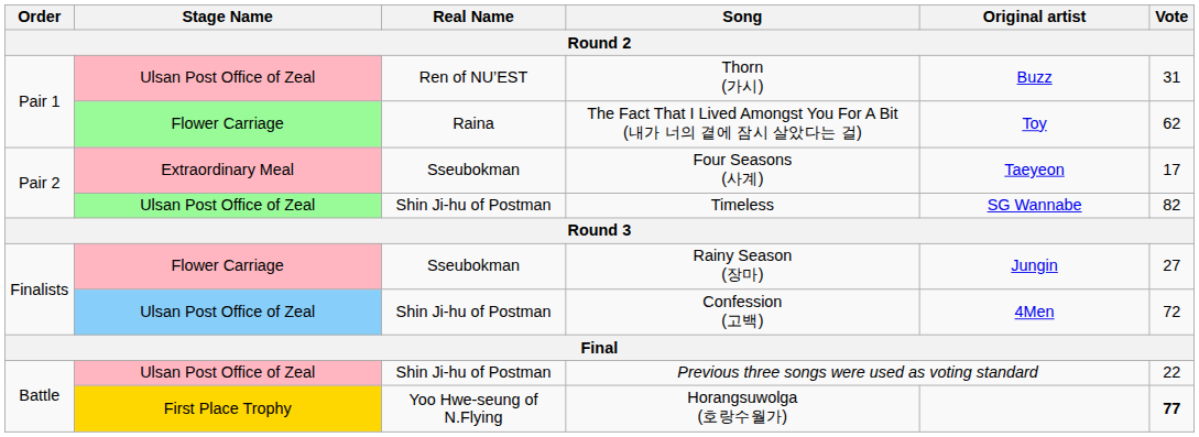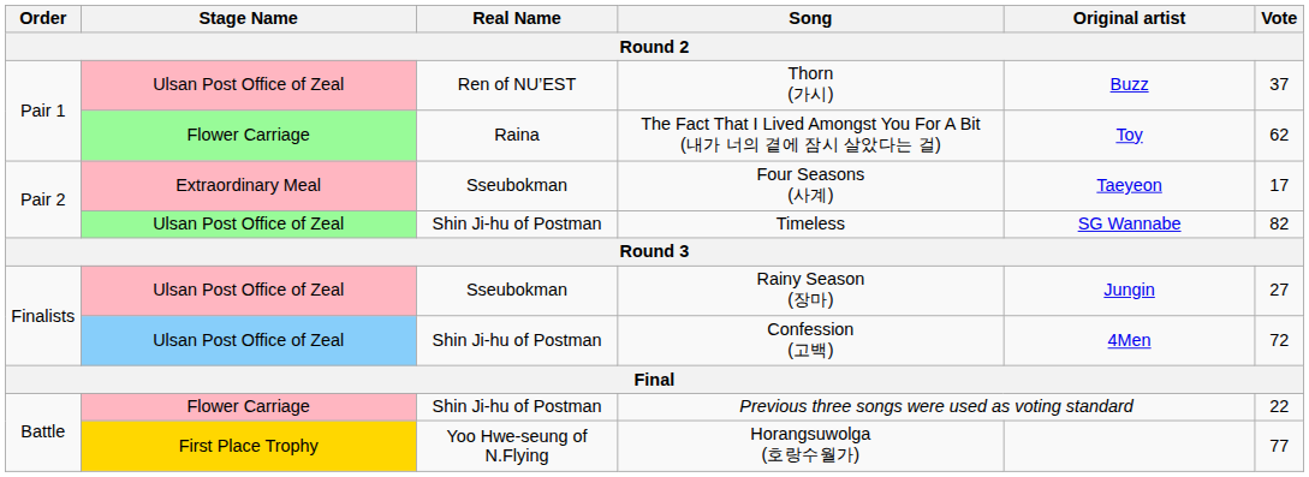 <table class="wikitable" style="text-align:center; width:95%;">
 <tr>
 <th style="width:1%">Order</th>
 <th style="width:20%;">Stage Name</th>
 <th style="width:12%">Real Name</th>
 <th style="width:23%;">Song</th>
 <th style="width:15%;">Original artist</th>
 <th style="width:1%;">Vote</th>
 </tr>
 <tr>
 <th colspan=6>Round 2</th>
 </tr>
 <tr>
 <td rowspan=2>Pair 1</td>
 <td bgcolor="lightpink">Ulsan Post Office of Zeal</td>
 <td>Ren of NU’EST</td>
 <td>Thorn<br>(가시)</td>
 <td><a href='#'>Buzz</a></td>
-<td>31</td>
+<td>37</td>
 </tr>
 <tr>
 <td bgcolor="palegreen">Flower Carriage</td>
 <td>Raina</td>
 <td>The Fact That I Lived Amongst You For A Bit<br>(내가 너의 곁에 잠시 살았다는 걸)</td>
 <td><a href='#'>Toy</a></td>
 <td>62</td>
 </tr>
 <tr>
 <td rowspan=2>Pair 2</td>
 <td bgcolor="lightpink">Extraordinary Meal</td>
 <td>Sseubokman</td>
 <td>Four Seasons<br>(사계)</td>
 <td><a href='#'>Taeyeon</a></td>
 <td>17</td>
 </tr>
 <tr>
 <td bgcolor="palegreen">Ulsan Post Office of Zeal</td>
 <td>Shin Ji-hu of Postman</td>
 <td>Timeless</td>
 <td><a href='#'>SG Wannabe</a></td>
 <td>82</td>
 </tr>
 <tr>
 <th colspan=6>Round 3</th>
 </tr>
 <tr>
 <td rowspan=2>Finalists</td>
-<td bgcolor="lightpink">Flower Carriage</td>
+<td bgcolor="lightpink">Ulsan Post Office of Zeal</td>
 <td>Sseubokman</td>
 <td>Rainy Season<br>(장마)</td>
 <td><a href='#'>Jungin</a></td>
 <td>27</td>
 </tr>
 <tr>
 <td bgcolor="lightskyblue">Ulsan Post Office of Zeal</td>
 <td>Shin Ji-hu of Postman</td>
 <td>Confession<br>(고백)</td>
 <td><a href='#'>4Men</a></td>
 <td>72</td>
 </tr>
 <tr>
 <th colspan=6>Final</th>
 </tr>
 <tr>
 <td rowspan=2>Battle</td>
-<td bgcolor="lightpink">Ulsan Post Office of Zeal</td>
+<td bgcolor="lightpink">Flower Carriage</td>
 <td>Shin Ji-hu of Postman</td>
 <td colspan=2><em>Previous three songs were used as voting standard</em></td>
 <td>22</td>
 </tr>
 <tr>
 <td bgcolor="gold">First Place Trophy</td>
 <td>Yoo Hwe-seung of N.Flying</td>
 <td>Horangsuwolga<br>(호랑수월가)</td>
 <td></td>
-<td><strong>77</strong></td>
+<td>77</td>
 </tr>
 </table>
